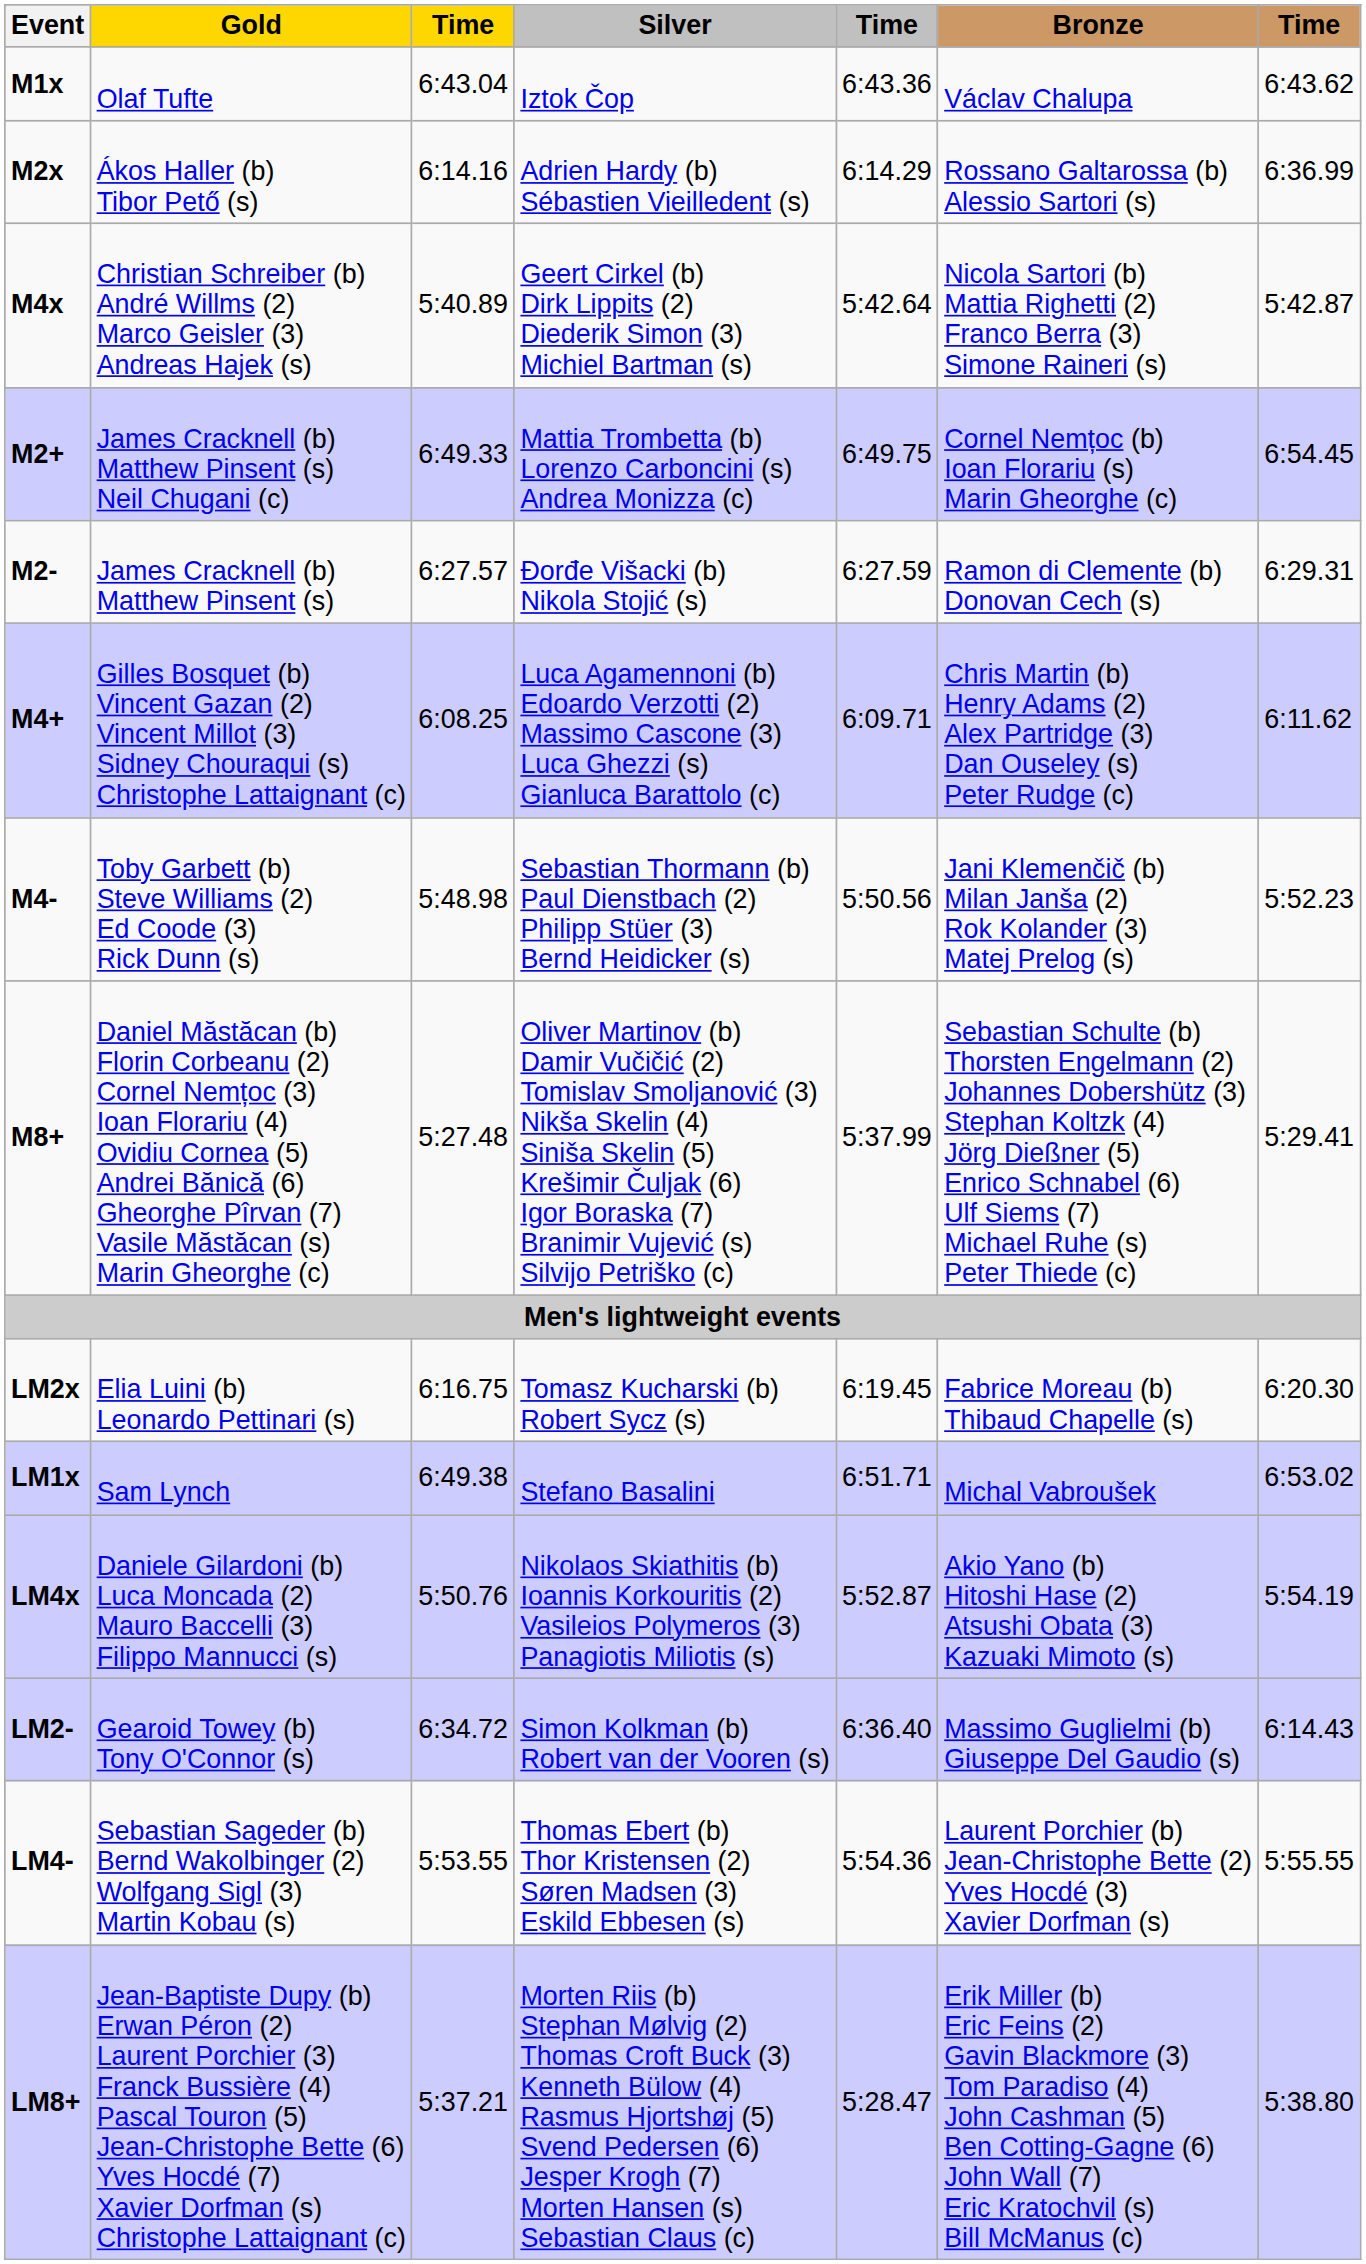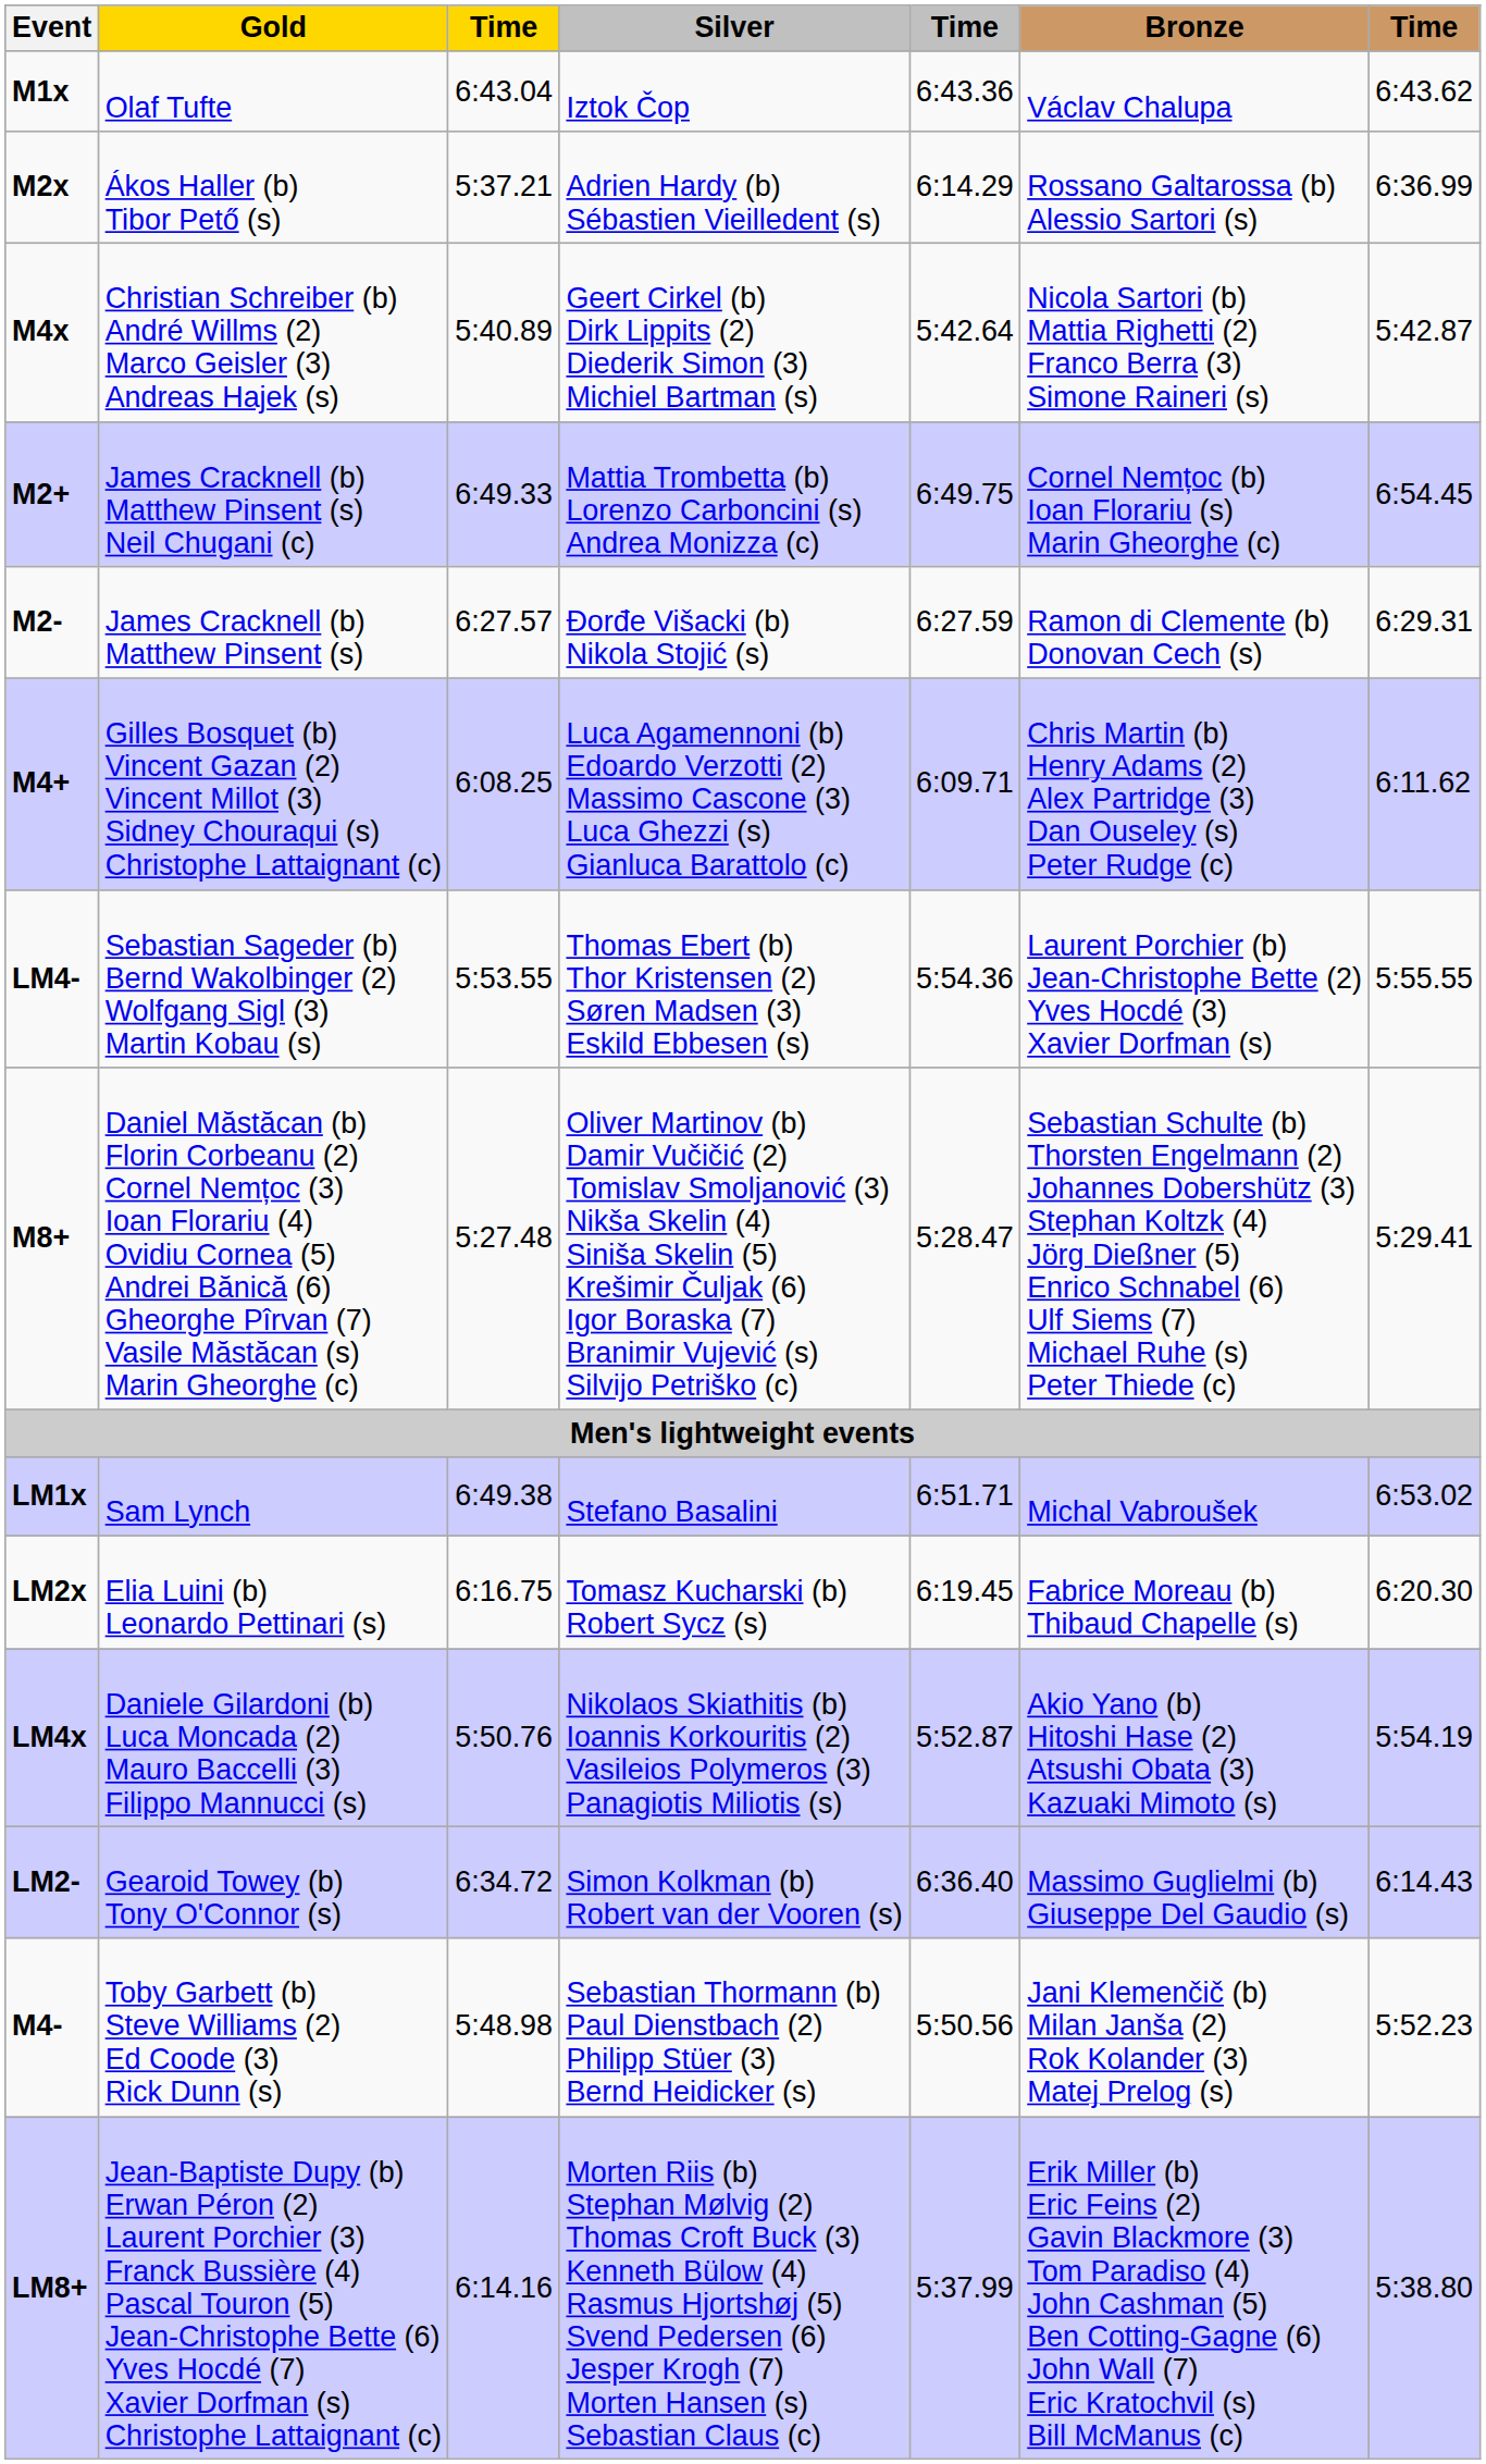 <table class="wikitable">
 <tr>
 <th>Event</th>
 <th style="text-align:center;background-color:gold;">Gold</th>
 <th style="text-align:center;background-color:gold;">Time</th>
 <th style="text-align:center;background-color:silver;">Silver</th>
 <th style="text-align:center;background-color:silver;">Time</th>
 <th style="text-align:center;background-color:#CC9966;">Bronze</th>
 <th style="text-align:center;background-color:#CC9966;">Time</th>
 </tr>
 <tr>
 <td><strong>M1x </strong></td>
 <td><br><a href='#'>Olaf Tufte</a></td>
 <td>6:43.04</td>
 <td> <br> <a href='#'>Iztok Čop</a></td>
 <td>6:43.36</td>
 <td> <br> <a href='#'>Václav Chalupa</a></td>
 <td>6:43.62</td>
 </tr>
 <tr>
 <td><strong>M2x </strong></td>
 <td> <br> <a href='#'>Ákos Haller</a> (b)<br><a href='#'>Tibor Pető</a> (s)</td>
-<td>6:14.16</td>
+<td>5:37.21</td>
 <td> <br> <a href='#'>Adrien Hardy</a> (b)<br><a href='#'>Sébastien Vieilledent</a> (s)</td>
 <td>6:14.29</td>
 <td> <br> <a href='#'>Rossano Galtarossa</a> (b)<br><a href='#'>Alessio Sartori</a> (s)</td>
 <td>6:36.99</td>
 </tr>
 <tr>
 <td><strong>M4x </strong></td>
 <td> <br>  <a href='#'>Christian Schreiber</a> (b)<br><a href='#'>André Willms</a> (2)<br><a href='#'>Marco Geisler</a> (3)<br><a href='#'>Andreas Hajek</a> (s)</td>
 <td>5:40.89</td>
 <td> <br> <a href='#'>Geert Cirkel</a> (b)<br><a href='#'>Dirk Lippits</a> (2)<br><a href='#'>Diederik Simon</a> (3)<br><a href='#'>Michiel Bartman</a> (s)</td>
 <td>5:42.64</td>
 <td> <br> <a href='#'>Nicola Sartori</a> (b)<br><a href='#'>Mattia Righetti</a> (2)<br><a href='#'>Franco Berra</a> (3)<br><a href='#'>Simone Raineri</a> (s)</td>
 <td>5:42.87</td>
 </tr>
 <tr bgcolor=ccccff>
 <td><strong>M2+</strong></td>
 <td> <br>  <a href='#'>James Cracknell</a> (b)<br><a href='#'>Matthew Pinsent</a> (s)<br><a href='#'>Neil Chugani</a> (c)</td>
 <td>6:49.33</td>
 <td> <br> <a href='#'>Mattia Trombetta</a> (b)<br><a href='#'>Lorenzo Carboncini</a> (s)<br><a href='#'>Andrea Monizza</a> (c)</td>
 <td>6:49.75</td>
 <td> <br> <a href='#'>Cornel Nemțoc</a> (b)<br><a href='#'>Ioan Florariu</a> (s)<br><a href='#'>Marin Gheorghe</a> (c)</td>
 <td>6:54.45</td>
 </tr>
 <tr>
 <td><strong>M2-</strong></td>
 <td> <br>  <a href='#'>James Cracknell</a> (b)<br><a href='#'>Matthew Pinsent</a> (s)</td>
 <td>6:27.57</td>
 <td> <br> <a href='#'>Đorđe Višacki</a> (b)<br><a href='#'>Nikola Stojić</a> (s)</td>
 <td>6:27.59</td>
 <td> <br> <a href='#'>Ramon di Clemente</a> (b)<br><a href='#'>Donovan Cech</a> (s)</td>
 <td>6:29.31</td>
 </tr>
 <tr bgcolor=ccccff>
 <td><strong>M4+</strong></td>
 <td> <br>  <a href='#'>Gilles Bosquet</a> (b)<br><a href='#'>Vincent Gazan</a> (2)<br><a href='#'>Vincent Millot</a> (3)<br><a href='#'>Sidney Chouraqui</a> (s)<br><a href='#'>Christophe Lattaignant</a> (c)</td>
 <td>6:08.25</td>
 <td> <br> <a href='#'>Luca Agamennoni</a> (b)<br><a href='#'>Edoardo Verzotti</a> (2)<br><a href='#'>Massimo Cascone</a> (3)<br><a href='#'>Luca Ghezzi</a> (s)<br><a href='#'>Gianluca Barattolo</a> (c)</td>
 <td>6:09.71</td>
 <td> <br> <a href='#'>Chris Martin</a> (b)<br><a href='#'>Henry Adams</a> (2)<br><a href='#'>Alex Partridge</a> (3)<br><a href='#'>Dan Ouseley</a> (s)<br><a href='#'>Peter Rudge</a> (c)</td>
 <td>6:11.62</td>
 </tr>
 <tr>
-<td><strong>M4-</strong></td>
-<td> <br>  <a href='#'>Toby Garbett</a> (b)<br><a href='#'>Steve Williams</a> (2)<br><a href='#'>Ed Coode</a> (3)<br><a href='#'>Rick Dunn</a> (s)<br></td>
-<td>5:48.98</td>
-<td> <br> <a href='#'>Sebastian Thormann</a> (b)<br><a href='#'>Paul Dienstbach</a> (2)<br><a href='#'>Philipp Stüer</a> (3)<br><a href='#'>Bernd Heidicker</a> (s)<br></td>
-<td>5:50.56</td>
-<td> <br> <a href='#'>Jani Klemenčič</a> (b)<br><a href='#'>Milan Janša</a> (2)<br><a href='#'>Rok Kolander</a> (3)<br><a href='#'>Matej Prelog</a> (s)<br></td>
-<td>5:52.23</td>
+<td><strong>LM4-</strong></td>
+<td> <br> <a href='#'>Sebastian Sageder</a> (b)<br><a href='#'>Bernd Wakolbinger</a> (2)<br><a href='#'>Wolfgang Sigl</a> (3)<br><a href='#'>Martin Kobau</a> (s)</td>
+<td>5:53.55</td>
+<td> <br> <a href='#'>Thomas Ebert</a> (b)<br><a href='#'>Thor Kristensen</a> (2)<br><a href='#'>Søren Madsen</a> (3)<br><a href='#'>Eskild Ebbesen</a> (s)</td>
+<td>5:54.36</td>
+<td> <br> <a href='#'>Laurent Porchier</a> (b)<br><a href='#'>Jean-Christophe Bette</a> (2)<br><a href='#'>Yves Hocdé</a> (3)<br><a href='#'>Xavier Dorfman</a> (s)</td>
+<td>5:55.55</td>
 </tr>
 <tr>
 <td><strong>M8+</strong></td>
 <td> <br>  <a href='#'>Daniel Măstăcan</a> (b)<br><a href='#'>Florin Corbeanu</a> (2)<br><a href='#'>Cornel Nemțoc</a> (3)<br><a href='#'>Ioan Florariu</a> (4)<br><a href='#'>Ovidiu Cornea</a> (5)<br><a href='#'>Andrei Bănică</a> (6)<br><a href='#'>Gheorghe Pîrvan</a> (7)<br><a href='#'>Vasile Măstăcan</a> (s)<br><a href='#'>Marin Gheorghe</a> (c)</td>
 <td>5:27.48</td>
 <td> <br> <a href='#'>Oliver Martinov</a> (b)<br><a href='#'>Damir Vučičić</a> (2)<br><a href='#'>Tomislav Smoljanović</a> (3)<br><a href='#'>Nikša Skelin</a> (4)<br><a href='#'>Siniša Skelin</a> (5)<br><a href='#'>Krešimir Čuljak</a> (6)<br><a href='#'>Igor Boraska</a> (7)<br><a href='#'>Branimir Vujević</a> (s)<br><a href='#'>Silvijo Petriško</a> (c)</td>
-<td>5:37.99</td>
+<td>5:28.47</td>
 <td> <br> <a href='#'>Sebastian Schulte</a> (b)<br><a href='#'>Thorsten Engelmann</a> (2)<br><a href='#'>Johannes Dobershütz</a> (3)<br><a href='#'>Stephan Koltzk</a> (4)<br><a href='#'>Jörg Dießner</a> (5)<br><a href='#'>Enrico Schnabel</a> (6)<br><a href='#'>Ulf Siems</a> (7)<br><a href='#'>Michael Ruhe</a> (s)<br><a href='#'>Peter Thiede</a> (c)</td>
 <td>5:29.41</td>
 </tr>
 <tr>
 <th colspan="7" style="background-color:#CCC;">Men's lightweight events</th>
+</tr>
+<tr bgcolor=ccccff>
+<td><strong>LM1x</strong></td>
+<td> <br>  <a href='#'>Sam Lynch</a></td>
+<td>6:49.38</td>
+<td> <br> <a href='#'>Stefano Basalini</a></td>
+<td>6:51.71</td>
+<td> <br> <a href='#'>Michal Vabroušek</a></td>
+<td>6:53.02</td>
 </tr>
 <tr>
 <td><strong>LM2x</strong></td>
 <td> <br>  <a href='#'>Elia Luini</a> (b)<br><a href='#'>Leonardo Pettinari</a> (s)</td>
 <td>6:16.75</td>
 <td> <br> <a href='#'>Tomasz Kucharski</a> (b)<br><a href='#'>Robert Sycz</a> (s)</td>
 <td>6:19.45</td>
 <td> <br> <a href='#'>Fabrice Moreau</a> (b)<br><a href='#'>Thibaud Chapelle</a> (s)</td>
 <td>6:20.30</td>
-</tr>
-<tr bgcolor=ccccff>
-<td><strong>LM1x</strong></td>
-<td> <br>  <a href='#'>Sam Lynch</a></td>
-<td>6:49.38</td>
-<td> <br> <a href='#'>Stefano Basalini</a></td>
-<td>6:51.71</td>
-<td> <br> <a href='#'>Michal Vabroušek</a></td>
-<td>6:53.02</td>
 </tr>
 <tr bgcolor=ccccff>
 <td><strong>LM4x</strong></td>
 <td> <br> <a href='#'>Daniele Gilardoni</a> (b)<br><a href='#'>Luca Moncada</a> (2)<br><a href='#'>Mauro Baccelli</a> (3)<br><a href='#'>Filippo Mannucci</a> (s)</td>
 <td>5:50.76</td>
 <td> <br> <a href='#'>Nikolaos Skiathitis</a> (b)<br><a href='#'>Ioannis Korkouritis</a> (2)<br><a href='#'>Vasileios Polymeros</a> (3)<br><a href='#'>Panagiotis Miliotis</a> (s)</td>
 <td>5:52.87</td>
 <td> <br> <a href='#'>Akio Yano</a> (b)<br><a href='#'>Hitoshi Hase</a> (2)<br><a href='#'>Atsushi Obata</a> (3)<br><a href='#'>Kazuaki Mimoto</a> (s)</td>
 <td>5:54.19</td>
 </tr>
 <tr bgcolor=ccccff>
 <td><strong>LM2-</strong></td>
 <td> <br>  <a href='#'>Gearoid Towey</a> (b)<br><a href='#'>Tony O'Connor</a> (s)</td>
 <td>6:34.72</td>
 <td> <br> <a href='#'>Simon Kolkman</a> (b)<br><a href='#'>Robert van der Vooren</a> (s)</td>
 <td>6:36.40</td>
 <td> <br> <a href='#'>Massimo Guglielmi</a> (b)<br><a href='#'>Giuseppe Del Gaudio</a> (s)</td>
 <td>6:14.43</td>
 </tr>
 <tr>
-<td><strong>LM4-</strong></td>
-<td> <br> <a href='#'>Sebastian Sageder</a> (b)<br><a href='#'>Bernd Wakolbinger</a> (2)<br><a href='#'>Wolfgang Sigl</a> (3)<br><a href='#'>Martin Kobau</a> (s)</td>
-<td>5:53.55</td>
-<td> <br> <a href='#'>Thomas Ebert</a> (b)<br><a href='#'>Thor Kristensen</a> (2)<br><a href='#'>Søren Madsen</a> (3)<br><a href='#'>Eskild Ebbesen</a> (s)</td>
-<td>5:54.36</td>
-<td> <br> <a href='#'>Laurent Porchier</a> (b)<br><a href='#'>Jean-Christophe Bette</a> (2)<br><a href='#'>Yves Hocdé</a> (3)<br><a href='#'>Xavier Dorfman</a> (s)</td>
-<td>5:55.55</td>
+<td><strong>M4-</strong></td>
+<td> <br>  <a href='#'>Toby Garbett</a> (b)<br><a href='#'>Steve Williams</a> (2)<br><a href='#'>Ed Coode</a> (3)<br><a href='#'>Rick Dunn</a> (s)<br></td>
+<td>5:48.98</td>
+<td> <br> <a href='#'>Sebastian Thormann</a> (b)<br><a href='#'>Paul Dienstbach</a> (2)<br><a href='#'>Philipp Stüer</a> (3)<br><a href='#'>Bernd Heidicker</a> (s)<br></td>
+<td>5:50.56</td>
+<td> <br> <a href='#'>Jani Klemenčič</a> (b)<br><a href='#'>Milan Janša</a> (2)<br><a href='#'>Rok Kolander</a> (3)<br><a href='#'>Matej Prelog</a> (s)<br></td>
+<td>5:52.23</td>
 </tr>
 <tr bgcolor=ccccff>
 <td><strong>LM8+</strong></td>
 <td> <br>  <a href='#'>Jean-Baptiste Dupy</a> (b)<br><a href='#'>Erwan Péron</a> (2)<br><a href='#'>Laurent Porchier</a> (3)<br><a href='#'>Franck Bussière</a> (4)<br><a href='#'>Pascal Touron</a> (5)<br><a href='#'>Jean-Christophe Bette</a> (6)<br><a href='#'>Yves Hocdé</a> (7)<br><a href='#'>Xavier Dorfman</a> (s)<br><a href='#'>Christophe Lattaignant</a> (c)</td>
-<td>5:37.21</td>
+<td>6:14.16</td>
 <td> <br> <a href='#'>Morten Riis</a> (b)<br><a href='#'>Stephan Mølvig</a> (2)<br><a href='#'>Thomas Croft Buck</a> (3)<br><a href='#'>Kenneth Bülow</a> (4)<br><a href='#'>Rasmus Hjortshøj</a> (5)<br><a href='#'>Svend Pedersen</a> (6)<br><a href='#'>Jesper Krogh</a> (7)<br><a href='#'>Morten Hansen</a> (s)<br><a href='#'>Sebastian Claus</a> (c)</td>
-<td>5:28.47</td>
+<td>5:37.99</td>
 <td> <br> <a href='#'>Erik Miller</a> (b)<br><a href='#'>Eric Feins</a> (2)<br><a href='#'>Gavin Blackmore</a> (3)<br><a href='#'>Tom Paradiso</a> (4)<br><a href='#'>John Cashman</a> (5)<br><a href='#'>Ben Cotting-Gagne</a> (6)<br><a href='#'>John Wall</a> (7)<br><a href='#'>Eric Kratochvil</a> (s)<br><a href='#'>Bill McManus</a> (c)</td>
 <td>5:38.80</td>
 </tr>
 </table>
